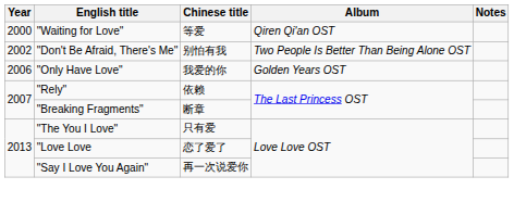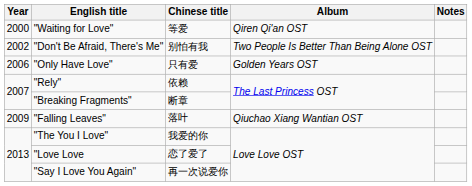 <table class="wikitable">
 <tr>
 <th>Year</th>
 <th>English title</th>
 <th>Chinese title</th>
 <th>Album</th>
 <th>Notes</th>
 </tr>
 <tr>
 <td>2000</td>
 <td>"Waiting for Love"</td>
 <td>等爱</td>
 <td><em>Qiren Qi'an OST</em></td>
 <td></td>
 </tr>
 <tr>
 <td>2002</td>
 <td>"Don't Be Afraid, There's Me"</td>
 <td>别怕有我</td>
 <td><em>Two People Is Better Than Being Alone OST</em></td>
 <td></td>
 </tr>
 <tr>
 <td>2006</td>
 <td>"Only Have Love"</td>
-<td>我爱的你</td>
+<td>只有爱</td>
 <td><em>Golden Years OST</em></td>
 <td></td>
 </tr>
 <tr>
 <td rowspan=2>2007</td>
 <td>"Rely"</td>
 <td>依赖</td>
 <td rowspan=2><em><a href='#'>The Last Princess</a> OST</em></td>
 <td></td>
 </tr>
 <tr>
 <td>"Breaking Fragments"</td>
 <td>断章</td>
 <td></td>
 </tr>
 <tr>
+<td>2009</td>
+<td>"Falling Leaves"</td>
+<td>落叶</td>
+<td><em>Qiuchao Xiang Wantian OST</em></td>
+<td></td>
+</tr>
+<tr>
 <td ROWSPAN=3>2013</td>
 <td>"The You I Love"</td>
-<td>只有爱</td>
+<td>我爱的你</td>
 <td rowspan=3><em>Love Love OST </em></td>
 <td></td>
 </tr>
 <tr>
 <td>"Love Love</td>
 <td>恋了爱了</td>
 <td></td>
 </tr>
 <tr>
 <td>"Say I Love You Again"</td>
 <td>再一次说爱你</td>
 <td></td>
 </tr>
 </table>
